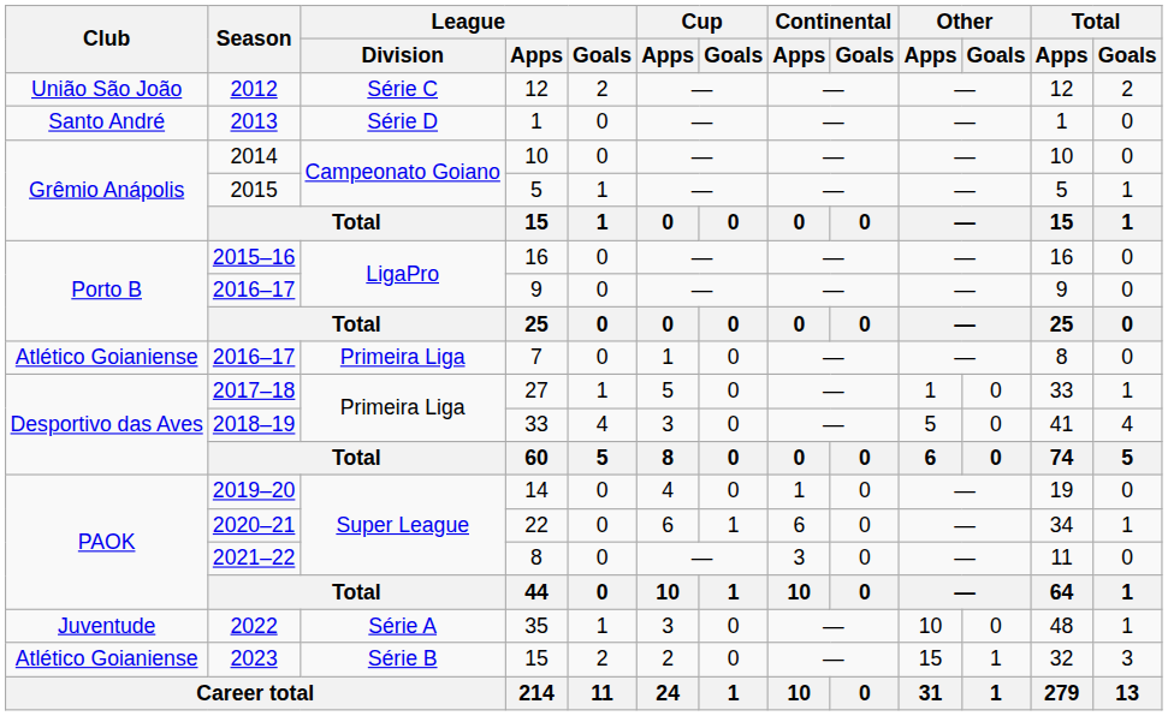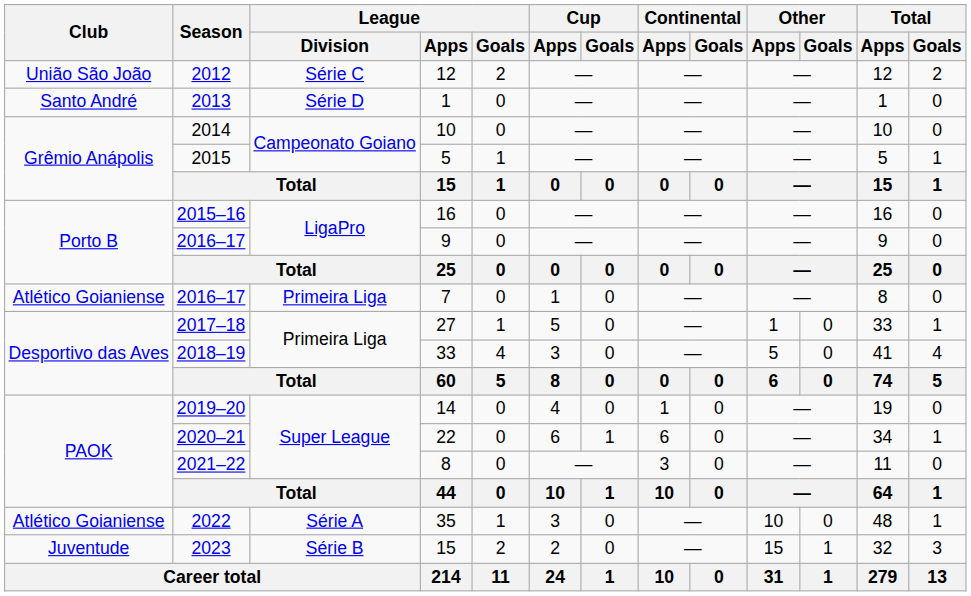 <table class="wikitable" style="text-align:center">
 <tr>
 <th rowspan=2>Club</th>
 <th rowspan=2>Season</th>
 <th colspan=3>League</th>
 <th colspan=2>Cup</th>
 <th colspan=2>Continental</th>
 <th colspan=2>Other</th>
 <th colspan=2>Total</th>
 </tr>
 <tr>
 <th>Division</th>
 <th>Apps</th>
 <th>Goals</th>
 <th>Apps</th>
 <th>Goals</th>
 <th>Apps</th>
 <th>Goals</th>
 <th>Apps</th>
 <th>Goals</th>
 <th>Apps</th>
 <th>Goals</th>
 </tr>
 <tr>
 <td rowspan="1"><a href='#'>União São João</a></td>
 <td><a href='#'>2012</a></td>
 <td rowspan="1"><a href='#'>Série C</a></td>
 <td>12</td>
 <td>2</td>
 <td colspan="2">—</td>
 <td colspan="2">—</td>
 <td colspan="2">—</td>
 <td>12</td>
 <td>2</td>
 </tr>
 <tr>
 <td rowspan="1"><a href='#'>Santo André</a></td>
 <td><a href='#'>2013</a></td>
 <td rowspan="1"><a href='#'>Série D</a></td>
 <td>1</td>
 <td>0</td>
 <td colspan="2">—</td>
 <td colspan="2">—</td>
 <td colspan="2">—</td>
 <td>1</td>
 <td>0</td>
 </tr>
 <tr>
 <td rowspan="3"><a href='#'>Grêmio Anápolis</a></td>
 <td>2014</td>
 <td rowspan="2"><a href='#'>Campeonato Goiano</a></td>
 <td>10</td>
 <td>0</td>
 <td colspan="2">—</td>
 <td colspan="2">—</td>
 <td colspan="2">—</td>
 <td>10</td>
 <td>0</td>
 </tr>
 <tr>
 <td>2015</td>
 <td>5</td>
 <td>1</td>
 <td colspan="2">—</td>
 <td colspan="2">—</td>
 <td colspan="2">—</td>
 <td>5</td>
 <td>1</td>
 </tr>
 <tr>
 <th colspan="2">Total</th>
 <th>15</th>
 <th>1</th>
 <th>0</th>
 <th>0</th>
 <th>0</th>
 <th>0</th>
 <th colspan="2">—</th>
 <th>15</th>
 <th>1</th>
 </tr>
 <tr>
 <td rowspan="3"><a href='#'>Porto B</a></td>
 <td><a href='#'>2015–16</a></td>
 <td rowspan="2"><a href='#'>LigaPro</a></td>
 <td>16</td>
 <td>0</td>
 <td colspan="2">—</td>
 <td colspan="2">—</td>
 <td colspan="2">—</td>
 <td>16</td>
 <td>0</td>
 </tr>
 <tr>
 <td><a href='#'>2016–17</a></td>
 <td>9</td>
 <td>0</td>
 <td colspan="2">—</td>
 <td colspan="2">—</td>
 <td colspan="2">—</td>
 <td>9</td>
 <td>0</td>
 </tr>
 <tr>
 <th colspan="2">Total</th>
 <th>25</th>
 <th>0</th>
 <th>0</th>
 <th>0</th>
 <th>0</th>
 <th>0</th>
 <th colspan="2">—</th>
 <th>25</th>
 <th>0</th>
 </tr>
 <tr>
 <td><a href='#'>Atlético Goianiense</a></td>
 <td><a href='#'>2016–17</a></td>
 <td rowspan="1"><a href='#'>Primeira Liga</a></td>
 <td>7</td>
 <td>0</td>
 <td>1</td>
 <td>0</td>
 <td colspan="2">—</td>
 <td colspan="2">—</td>
 <td>8</td>
 <td>0</td>
 </tr>
 <tr>
 <td rowspan="3"><a href='#'>Desportivo das Aves</a></td>
 <td><a href='#'>2017–18</a></td>
 <td rowspan="2">Primeira Liga</td>
 <td>27</td>
 <td>1</td>
 <td>5</td>
 <td>0</td>
 <td colspan="2">—</td>
 <td>1</td>
 <td>0</td>
 <td>33</td>
 <td>1</td>
 </tr>
 <tr>
 <td><a href='#'>2018–19</a></td>
 <td>33</td>
 <td>4</td>
 <td>3</td>
 <td>0</td>
 <td colspan="2">—</td>
 <td>5</td>
 <td>0</td>
 <td>41</td>
 <td>4</td>
 </tr>
 <tr>
 <th colspan="2">Total</th>
 <th>60</th>
 <th>5</th>
 <th>8</th>
 <th>0</th>
 <th>0</th>
 <th>0</th>
 <th>6</th>
 <th>0</th>
 <th>74</th>
 <th>5</th>
 </tr>
 <tr>
 <td rowspan="4"><a href='#'>PAOK</a></td>
 <td><a href='#'>2019–20</a></td>
 <td rowspan="3"><a href='#'>Super League</a></td>
 <td>14</td>
 <td>0</td>
 <td>4</td>
 <td>0</td>
 <td>1</td>
 <td>0</td>
 <td colspan="2">—</td>
 <td>19</td>
 <td>0</td>
 </tr>
 <tr>
 <td><a href='#'>2020–21</a></td>
 <td>22</td>
 <td>0</td>
 <td>6</td>
 <td>1</td>
 <td>6</td>
 <td>0</td>
 <td colspan="2">—</td>
 <td>34</td>
 <td>1</td>
 </tr>
 <tr>
 <td><a href='#'>2021–22</a></td>
 <td>8</td>
 <td>0</td>
 <td colspan="2">—</td>
 <td>3</td>
 <td>0</td>
 <td colspan="2">—</td>
 <td>11</td>
 <td>0</td>
 </tr>
 <tr>
 <th colspan="2">Total</th>
 <th>44</th>
 <th>0</th>
 <th>10</th>
 <th>1</th>
 <th>10</th>
 <th>0</th>
 <th colspan="2">—</th>
 <th>64</th>
 <th>1</th>
 </tr>
 <tr>
-<td rowspan="1"><a href='#'>Juventude</a></td>
+<td><a href='#'>Atlético Goianiense</a></td>
 <td><a href='#'>2022</a></td>
 <td rowspan="1"><a href='#'>Série A</a></td>
 <td>35</td>
 <td>1</td>
 <td>3</td>
 <td>0</td>
 <td colspan="2">—</td>
 <td>10</td>
 <td>0</td>
 <td>48</td>
 <td>1</td>
 </tr>
 <tr>
-<td><a href='#'>Atlético Goianiense</a></td>
+<td rowspan="1"><a href='#'>Juventude</a></td>
 <td><a href='#'>2023</a></td>
 <td><a href='#'>Série B</a></td>
 <td>15</td>
 <td>2</td>
 <td>2</td>
 <td>0</td>
 <td colspan="2">—</td>
 <td>15</td>
 <td>1</td>
 <td>32</td>
 <td>3</td>
 </tr>
 <tr>
 <th colspan="3">Career total</th>
 <th>214</th>
 <th>11</th>
 <th>24</th>
 <th>1</th>
 <th>10</th>
 <th>0</th>
 <th>31</th>
 <th>1</th>
 <th>279</th>
 <th>13</th>
 </tr>
 </table>
